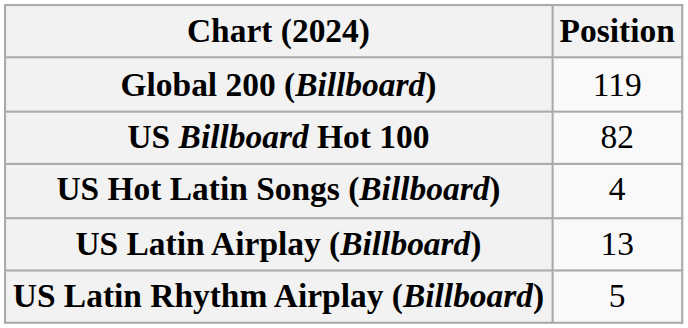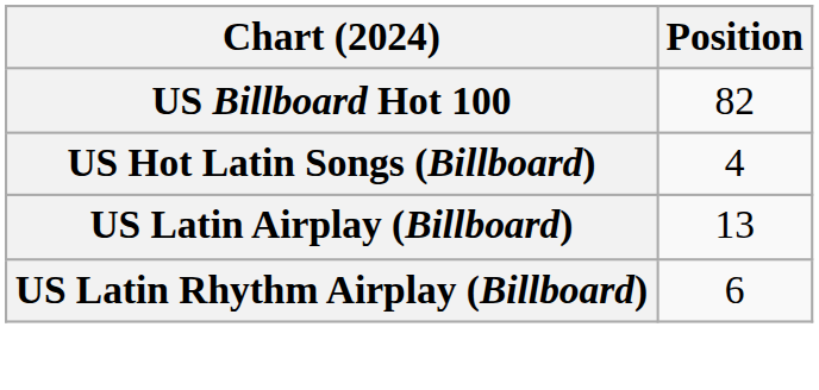 <table class="wikitable sortable plainrowheaders" style="text-align:center">
 <tr>
 <th scope="col">Chart (2024)</th>
 <th scope="col">Position</th>
-</tr>
-<tr>
-<th scope="row">Global 200 (<em>Billboard</em>)</th>
-<td>119</td>
 </tr>
 <tr>
 <th scope="row">US <em>Billboard</em> Hot 100</th>
 <td>82</td>
 </tr>
 <tr>
 <th scope="row">US Hot Latin Songs (<em>Billboard</em>)</th>
 <td>4</td>
 </tr>
 <tr>
 <th scope="row">US Latin Airplay (<em>Billboard</em>)</th>
 <td>13</td>
 </tr>
 <tr>
 <th scope="row">US Latin Rhythm Airplay (<em>Billboard</em>)</th>
-<td>5</td>
+<td>6</td>
 </tr>
 </table>
